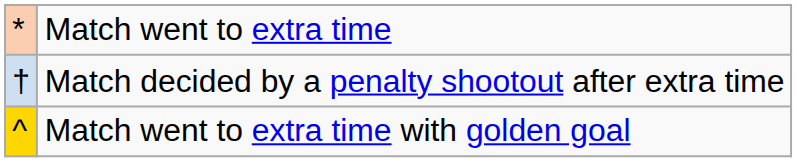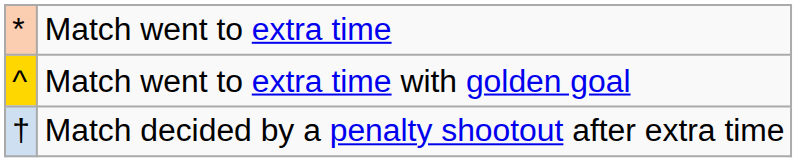 <table class=wikitable>
 <tr>
 <td style=background:#fbceb1;>*</td>
 <td>Match went to <a href='#'>extra time</a></td>
 </tr>
 <tr>
+<td style=background:gold;>^</td>
+<td>Match went to <a href='#'>extra time</a> with <a href='#'>golden goal</a></td>
+</tr>
+<tr>
 <td style=background:#cedff2;>†</td>
 <td>Match decided by a <a href='#'>penalty shootout</a> after extra time</td>
 </tr>
-<tr>
-<td style=background:gold;>^</td>
-<td>Match went to <a href='#'>extra time</a> with <a href='#'>golden goal</a></td>
-</tr>
 </table>
